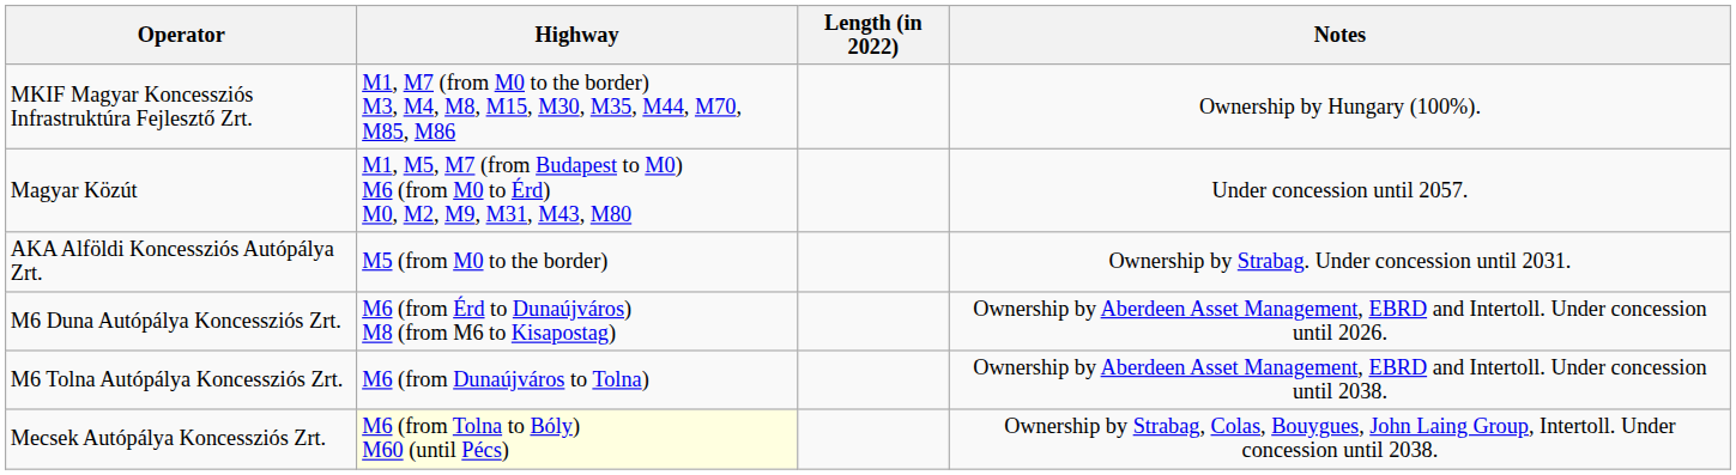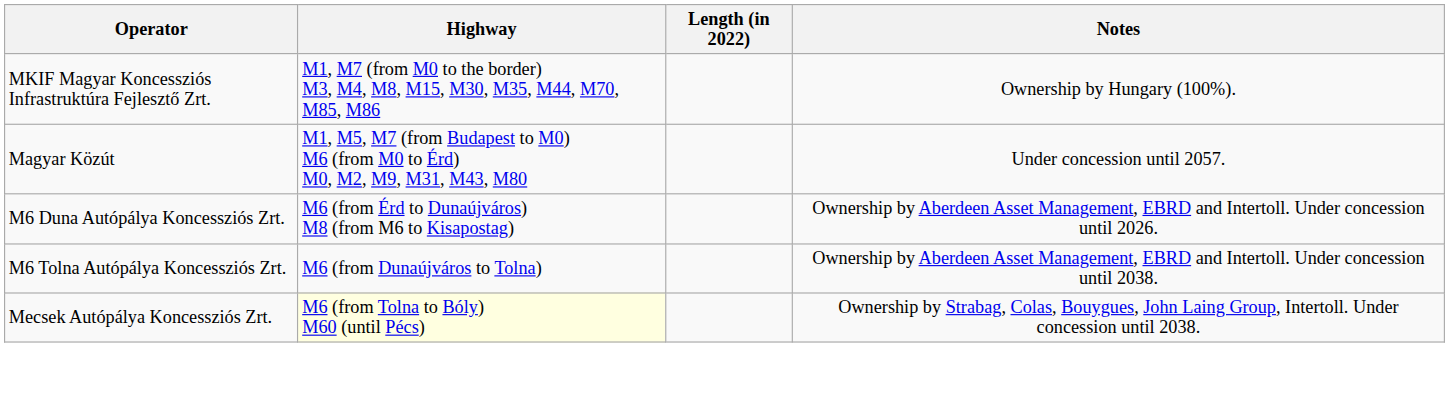 <table class="wikitable" style="margin:auto;">
 <tr>
 <th width=250>Operator</th>
 <th>Highway</th>
 <th>Length (in 2022)</th>
 <th>Notes</th>
 </tr>
 <tr>
 <td>MKIF Magyar Koncessziós Infrastruktúra Fejlesztő Zrt.</td>
 <td><a href='#'>M1</a>, <a href='#'>M7</a> (from <a href='#'>M0</a> to the border)<br><a href='#'>M3</a>, <a href='#'>M4</a>, <a href='#'>M8</a>, <a href='#'>M15</a>, <a href='#'>M30</a>, <a href='#'>M35</a>, <a href='#'>M44</a>, <a href='#'>M70</a>, <a href='#'>M85</a>, <a href='#'>M86</a></td>
 <td></td>
 <td align="center">Ownership by Hungary (100%).</td>
 </tr>
 <tr>
 <td>Magyar Közút</td>
 <td><a href='#'>M1</a>, <a href='#'>M5</a>, <a href='#'>M7</a> (from <a href='#'>Budapest</a> to <a href='#'>M0</a>)<br><a href='#'>M6</a> (from <a href='#'>M0</a> to <a href='#'>Érd</a>)<br><a href='#'>M0</a>, <a href='#'>M2</a>, <a href='#'>M9</a>, <a href='#'>M31</a>, <a href='#'>M43</a>, <a href='#'>M80</a></td>
 <td></td>
 <td align="center">Under concession until 2057.</td>
 </tr>
 <tr>
-<td>AKA Alföldi Koncessziós Autópálya Zrt.</td>
-<td><a href='#'>M5</a> (from <a href='#'>M0</a> to the border)</td>
-<td></td>
-<td align="center">Ownership by <a href='#'>Strabag</a>. Under concession until 2031.</td>
-</tr>
-<tr>
 <td>M6 Duna Autópálya Koncessziós Zrt.</td>
 <td><a href='#'>M6</a> (from <a href='#'>Érd</a> to <a href='#'>Dunaújváros</a>)<br><a href='#'>M8</a> (from M6 to <a href='#'>Kisapostag</a>)</td>
 <td></td>
 <td align="center">Ownership by <a href='#'>Aberdeen Asset Management</a>, <a href='#'>EBRD</a> and Intertoll. Under concession until 2026.</td>
 </tr>
 <tr>
 <td>M6 Tolna Autópálya Koncessziós Zrt.</td>
 <td><a href='#'>M6</a> (from <a href='#'>Dunaújváros</a> to <a href='#'>Tolna</a>)</td>
 <td></td>
 <td align="center">Ownership by <a href='#'>Aberdeen Asset Management</a>, <a href='#'>EBRD</a> and Intertoll. Under concession until 2038.</td>
 </tr>
 <tr>
 <td>Mecsek Autópálya Koncessziós Zrt.</td>
 <td style="background: lightyellow;"><a href='#'>M6</a> (from <a href='#'>Tolna</a> to <a href='#'>Bóly</a>)<br><a href='#'>M60</a> (until <a href='#'>Pécs</a>)</td>
 <td></td>
 <td align="center">Ownership by <a href='#'>Strabag</a>, <a href='#'>Colas</a>, <a href='#'>Bouygues</a>, <a href='#'>John Laing Group</a>, Intertoll. Under concession until 2038.</td>
 </tr>
 </table>
